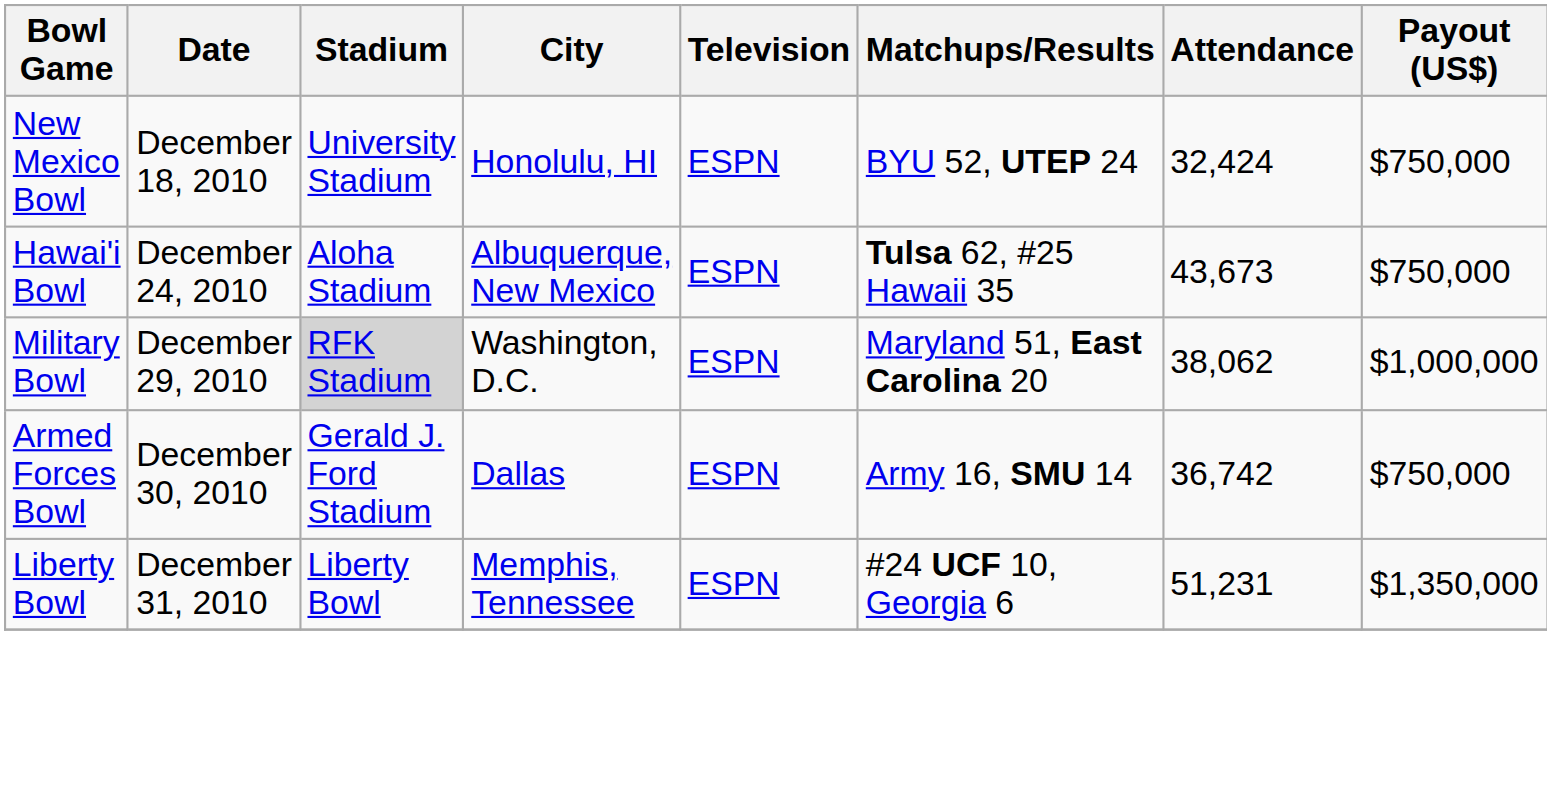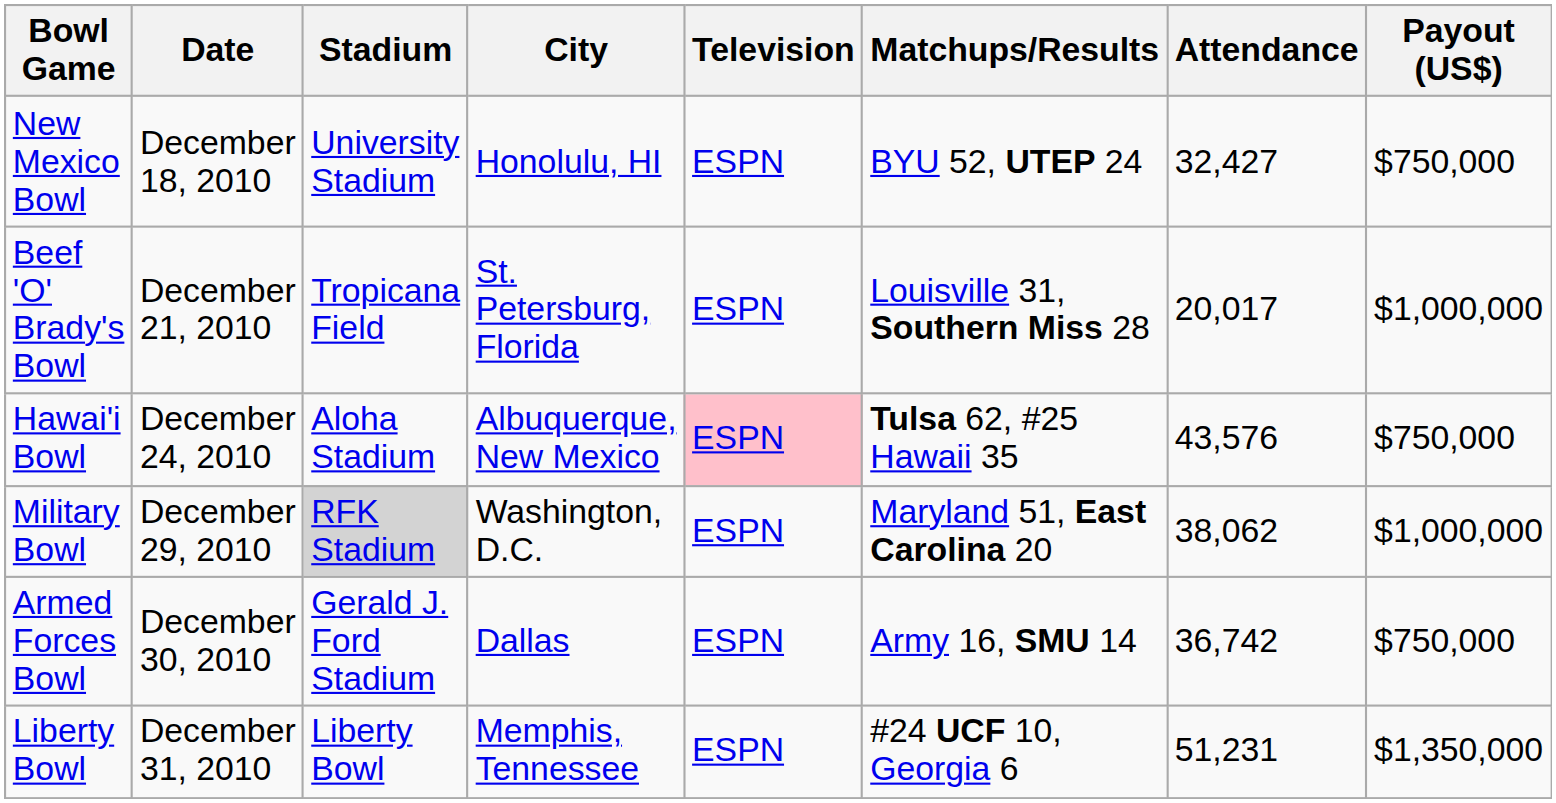 <table class="wikitable">
 <tr>
 <th>Bowl Game</th>
 <th>Date</th>
 <th>Stadium</th>
 <th>City</th>
 <th>Television</th>
 <th>Matchups/Results</th>
 <th>Attendance</th>
 <th>Payout (US$)</th>
 </tr>
 <tr>
 <td><a href='#'>New Mexico Bowl</a></td>
 <td>December 18, 2010</td>
 <td><a href='#'>University Stadium</a></td>
 <td><a href='#'>Honolulu, HI</a></td>
 <td><a href='#'>ESPN</a></td>
 <td><a href='#'>BYU</a> 52, <strong>UTEP</strong> 24</td>
-<td>32,424</td>
+<td>32,427</td>
 <td>$750,000</td>
+</tr>
+<tr>
+<td><a href='#'>Beef 'O' Brady's Bowl</a></td>
+<td>December 21, 2010</td>
+<td><a href='#'>Tropicana Field</a></td>
+<td><a href='#'>St. Petersburg, Florida</a></td>
+<td><a href='#'>ESPN</a></td>
+<td><a href='#'>Louisville</a> 31, <strong>Southern Miss</strong> 28</td>
+<td>20,017</td>
+<td>$1,000,000</td>
 </tr>
 <tr>
 <td><a href='#'>Hawai'i Bowl</a></td>
 <td>December 24, 2010</td>
 <td><a href='#'>Aloha Stadium</a></td>
 <td><a href='#'>Albuquerque, New Mexico</a></td>
-<td><a href='#'>ESPN</a></td>
+<td style="background: pink;"><a href='#'>ESPN</a></td>
 <td><strong>Tulsa</strong> 62, #25 <a href='#'>Hawaii</a> 35</td>
-<td>43,673</td>
+<td>43,576</td>
 <td>$750,000</td>
 </tr>
 <tr>
 <td><a href='#'>Military Bowl</a></td>
 <td>December 29, 2010</td>
 <td style="background: lightgrey;"><a href='#'>RFK Stadium</a></td>
 <td>Washington, D.C.</td>
 <td><a href='#'>ESPN</a></td>
 <td><a href='#'>Maryland</a> 51, <strong>East Carolina</strong> 20</td>
 <td>38,062</td>
 <td>$1,000,000</td>
 </tr>
 <tr>
 <td><a href='#'>Armed Forces Bowl</a></td>
 <td>December 30, 2010</td>
 <td><a href='#'>Gerald J. Ford Stadium</a></td>
 <td><a href='#'>Dallas</a></td>
 <td><a href='#'>ESPN</a></td>
 <td><a href='#'>Army</a> 16, <strong>SMU</strong> 14</td>
 <td>36,742</td>
 <td>$750,000</td>
 </tr>
 <tr>
 <td><a href='#'>Liberty Bowl</a></td>
 <td>December 31, 2010</td>
 <td><a href='#'>Liberty Bowl</a></td>
 <td><a href='#'>Memphis, Tennessee</a></td>
 <td><a href='#'>ESPN</a></td>
 <td>#24 <strong>UCF</strong> 10, <a href='#'>Georgia</a> 6</td>
 <td>51,231</td>
 <td>$1,350,000</td>
 </tr>
 <tr>
 </tr>
 </table>
